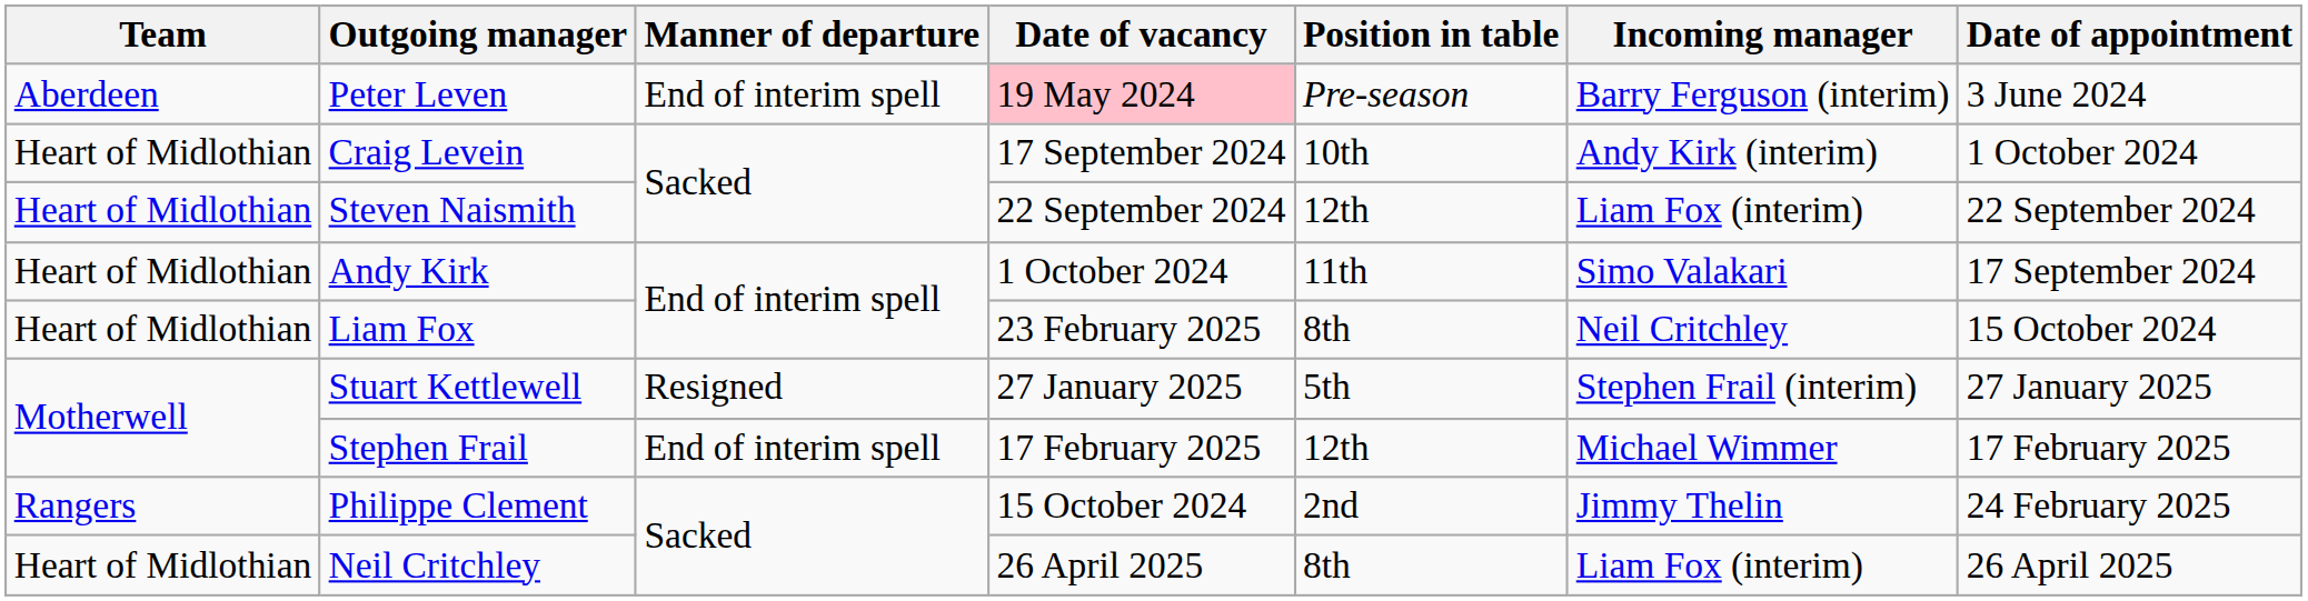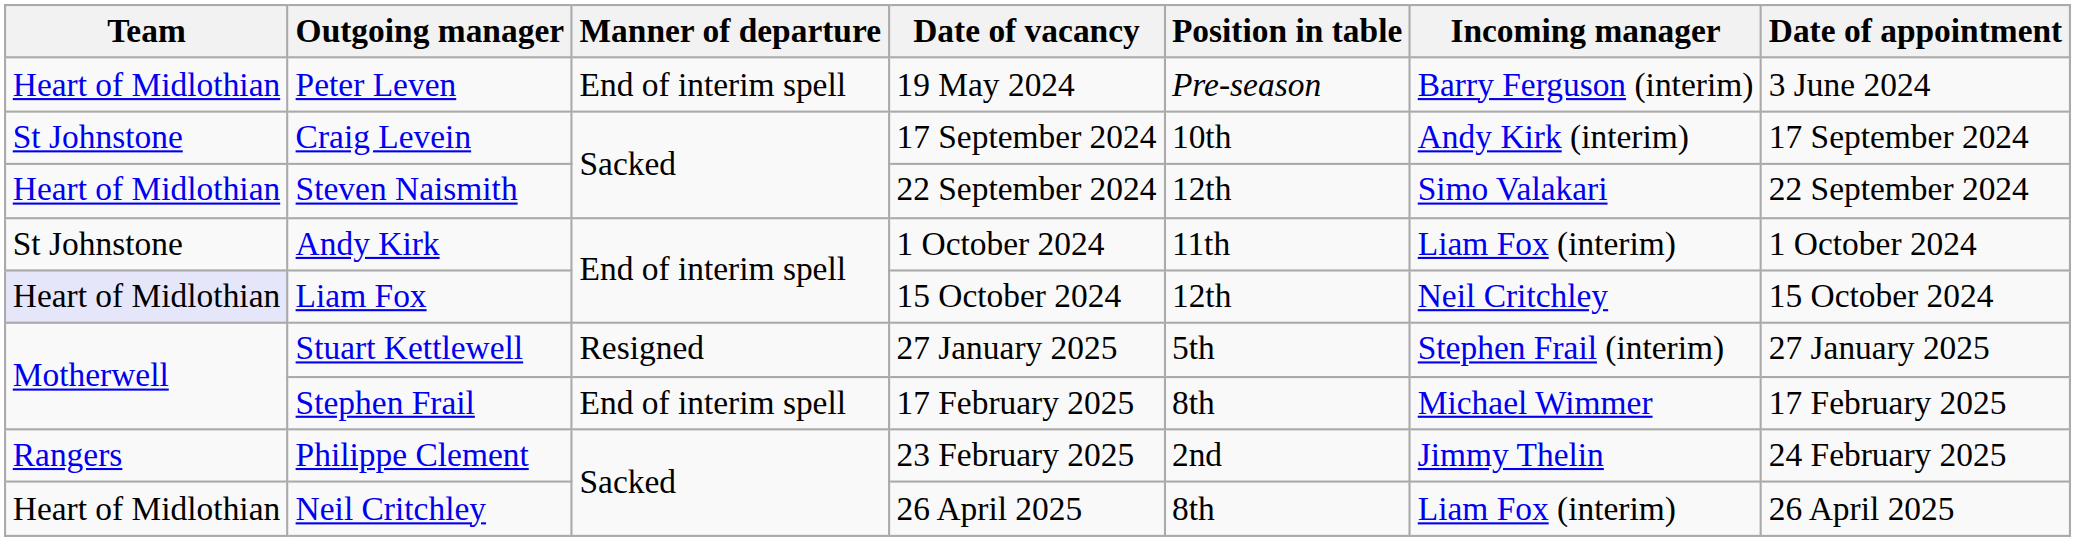 <table class="wikitable sortable">
 <tr>
 <th>Team</th>
 <th>Outgoing manager</th>
 <th>Manner of departure</th>
 <th>Date of vacancy</th>
 <th>Position in table</th>
 <th>Incoming manager</th>
 <th>Date of appointment</th>
 </tr>
 <tr>
-<td><a href='#'>Aberdeen</a></td>
+<td><a href='#'>Heart of Midlothian</a></td>
 <td> <a href='#'>Peter Leven</a></td>
 <td>End of interim spell</td>
-<td style="background: pink;">19 May 2024</td>
+<td>19 May 2024</td>
 <td><em>Pre-season</em></td>
 <td> <a href='#'>Barry Ferguson</a> (interim)</td>
 <td>3 June 2024</td>
 </tr>
 <tr>
-<td>Heart of Midlothian</td>
+<td><a href='#'>St Johnstone</a></td>
 <td> <a href='#'>Craig Levein</a></td>
 <td rowspan="2">Sacked</td>
 <td>17 September 2024</td>
 <td>10th</td>
 <td> <a href='#'>Andy Kirk</a> (interim)</td>
-<td>1 October 2024</td>
+<td>17 September 2024</td>
 </tr>
 <tr>
 <td><a href='#'>Heart of Midlothian</a></td>
 <td> <a href='#'>Steven Naismith</a></td>
 <td>22 September 2024</td>
 <td>12th</td>
-<td> <a href='#'>Liam Fox</a> (interim)</td>
+<td> <a href='#'>Simo Valakari</a></td>
 <td>22 September 2024</td>
 </tr>
 <tr>
-<td>Heart of Midlothian</td>
+<td>St Johnstone</td>
 <td> <a href='#'>Andy Kirk</a></td>
 <td rowspan="2">End of interim spell</td>
 <td>1 October 2024</td>
 <td>11th</td>
-<td> <a href='#'>Simo Valakari</a></td>
-<td>17 September 2024</td>
+<td> <a href='#'>Liam Fox</a> (interim)</td>
+<td>1 October 2024</td>
 </tr>
 <tr>
-<td>Heart of Midlothian</td>
+<td style="background: lavender;">Heart of Midlothian</td>
 <td> <a href='#'>Liam Fox</a></td>
-<td>23 February 2025</td>
-<td>8th</td>
+<td>15 October 2024</td>
+<td>12th</td>
 <td> <a href='#'>Neil Critchley</a></td>
 <td>15 October 2024</td>
 </tr>
 <tr>
 <td rowspan="2"><a href='#'>Motherwell</a></td>
 <td> <a href='#'>Stuart Kettlewell</a></td>
 <td>Resigned</td>
 <td>27 January 2025</td>
 <td>5th</td>
 <td> <a href='#'>Stephen Frail</a> (interim)</td>
 <td>27 January 2025</td>
 </tr>
 <tr>
 <td> <a href='#'>Stephen Frail</a></td>
 <td>End of interim spell</td>
 <td>17 February 2025</td>
-<td>12th</td>
+<td>8th</td>
 <td> <a href='#'>Michael Wimmer</a></td>
 <td>17 February 2025</td>
 </tr>
 <tr>
 <td><a href='#'>Rangers</a></td>
 <td> <a href='#'>Philippe Clement</a></td>
 <td rowspan=2>Sacked</td>
-<td>15 October 2024</td>
+<td>23 February 2025</td>
 <td>2nd</td>
 <td> <a href='#'>Jimmy Thelin</a></td>
 <td>24 February 2025</td>
 </tr>
 <tr>
 <td>Heart of Midlothian</td>
 <td> <a href='#'>Neil Critchley</a></td>
 <td>26 April 2025</td>
 <td>8th</td>
 <td> <a href='#'>Liam Fox</a> (interim)</td>
 <td>26 April 2025</td>
 </tr>
 </table>
